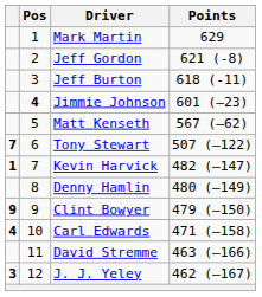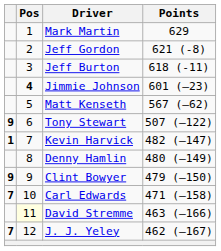 <table class="wikitable" style="font-size: 95%;">
 <tr>
 <th></th>
 <th>Pos</th>
 <th>Driver</th>
 <th>Points</th>
 </tr>
 <tr>
 <td align="left"></td>
 <td style="text-align:center;">1</td>
 <td><a href='#'>Mark Martin</a></td>
 <td style="text-align:center;">629</td>
 </tr>
 <tr>
 <td align="left"></td>
 <td style="text-align:center;">2</td>
 <td><a href='#'>Jeff Gordon</a></td>
 <td style="text-align:center;">621 (-8)</td>
 </tr>
 <tr>
 <td align="left"></td>
 <td style="text-align:center;">3</td>
 <td><a href='#'>Jeff Burton</a></td>
 <td style="text-align:center;">618 (-11)</td>
 </tr>
 <tr>
 <td align="left"></td>
 <td style="text-align:center;"><strong>4</strong></td>
 <td><a href='#'>Jimmie Johnson</a></td>
 <td style="text-align:center;">601 (–23)</td>
 </tr>
 <tr>
 <td align="left"></td>
 <td style="text-align:center;">5</td>
 <td><a href='#'>Matt Kenseth</a></td>
 <td style="text-align:center;">567 (–62)</td>
 </tr>
 <tr>
-<td align="left">  <strong>7</strong></td>
+<td align="left">  <strong>9</strong></td>
 <td style="text-align:center;">6</td>
 <td><a href='#'>Tony Stewart</a></td>
 <td style="text-align:center;">507 (–122)</td>
 </tr>
 <tr>
 <td align="left">  <strong>1</strong></td>
 <td style="text-align:center;">7</td>
 <td><a href='#'>Kevin Harvick</a></td>
 <td style="text-align:center;">482 (–147)</td>
 </tr>
 <tr>
 <td align="left"></td>
 <td style="text-align:center;">8</td>
 <td><a href='#'>Denny Hamlin</a></td>
 <td style="text-align:center;">480 (–149)</td>
 </tr>
 <tr>
 <td align="left">  <strong>9</strong></td>
 <td style="text-align:center;">9</td>
 <td><a href='#'>Clint Bowyer</a></td>
 <td style="text-align:center;">479 (–150)</td>
 </tr>
 <tr>
-<td align="left">  <strong>4</strong></td>
+<td align="left">  <strong>7</strong></td>
 <td style="text-align:center;">10</td>
 <td><a href='#'>Carl Edwards</a></td>
 <td style="text-align:center;">471 (–158)</td>
 </tr>
 <tr>
 <td align="left"></td>
-<td style="text-align:center;">11</td>
+<td style="background: lightyellow; text-align:center;">11</td>
 <td><a href='#'>David Stremme</a></td>
 <td style="text-align:center;">463 (–166)</td>
 </tr>
 <tr>
-<td align="left">  <strong>3</strong></td>
+<td align="left">  <strong>7</strong></td>
 <td style="text-align:center;">12</td>
 <td><a href='#'>J. J. Yeley</a></td>
 <td style="text-align:center;">462 (–167)</td>
 </tr>
 <tr class="sortbottom">
 <th colspan="9"></th>
 </tr>
 </table>
